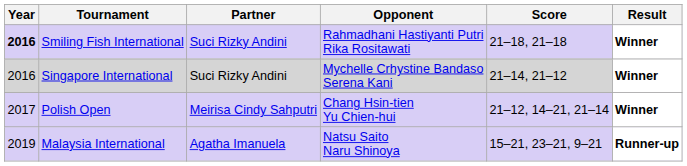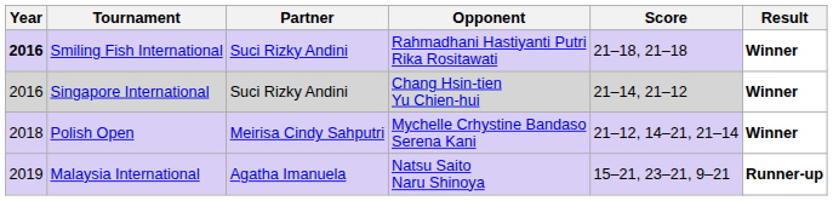 <table class="sortable wikitable" style="font-size: 90%">
 <tr>
 <th>Year</th>
 <th>Tournament</th>
 <th>Partner</th>
 <th>Opponent</th>
 <th>Score</th>
 <th>Result</th>
 </tr>
 <tr style="background:#D8CEF6">
 <td align="center"><strong>2016</strong></td>
 <td align="left"><a href='#'>Smiling Fish International</a></td>
 <td align="left"> <a href='#'>Suci Rizky Andini</a></td>
 <td align="left"> <a href='#'>Rahmadhani Hastiyanti Putri</a> <br>  <a href='#'>Rika Rositawati</a></td>
 <td align="left">21–18, 21–18</td>
 <td style="text-align:left; background:white"> <strong>Winner</strong></td>
 </tr>
 <tr style="background:#D5D5D5">
 <td align="center">2016</td>
 <td align="left"><a href='#'>Singapore International</a></td>
 <td align="left"> Suci Rizky Andini</td>
-<td align="left"> <a href='#'>Mychelle Crhystine Bandaso</a> <br>  <a href='#'>Serena Kani</a></td>
+<td align="left"> <a href='#'>Chang Hsin-tien</a> <br>  <a href='#'>Yu Chien-hui</a></td>
 <td align="left">21–14, 21–12</td>
 <td style="text-align:left; background:white"> <strong>Winner</strong></td>
 </tr>
 <tr style="background:#D8CEF6">
-<td align="center">2017</td>
+<td align="center">2018</td>
 <td align="left"><a href='#'>Polish Open</a></td>
 <td align="left"> <a href='#'>Meirisa Cindy Sahputri</a></td>
-<td align="left"> <a href='#'>Chang Hsin-tien</a> <br>  <a href='#'>Yu Chien-hui</a></td>
+<td align="left"> <a href='#'>Mychelle Crhystine Bandaso</a> <br>  <a href='#'>Serena Kani</a></td>
 <td align="left">21–12, 14–21, 21–14</td>
 <td style="text-align:left; background:white"> <strong>Winner</strong></td>
 </tr>
 <tr style="background:#D8CEF6">
 <td align="center">2019</td>
 <td align="left"><a href='#'>Malaysia International</a></td>
 <td align="left"> <a href='#'>Agatha Imanuela</a></td>
 <td align="left"> <a href='#'>Natsu Saito</a> <br>  <a href='#'>Naru Shinoya</a></td>
 <td align="left">15–21, 23–21, 9–21</td>
 <td style="text-align:left; background:white"> <strong>Runner-up</strong></td>
 </tr>
 </table>
